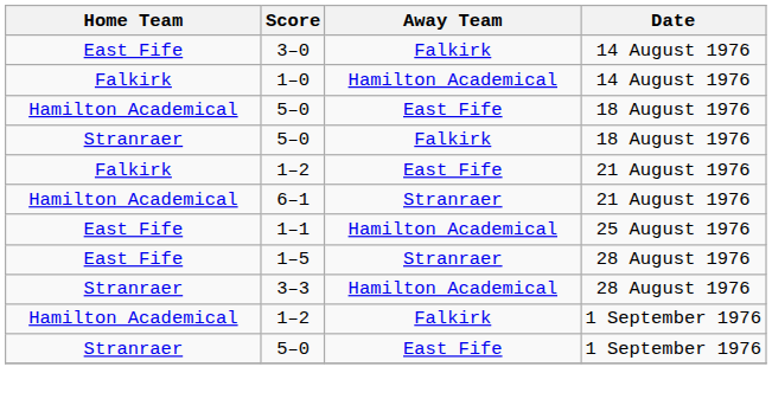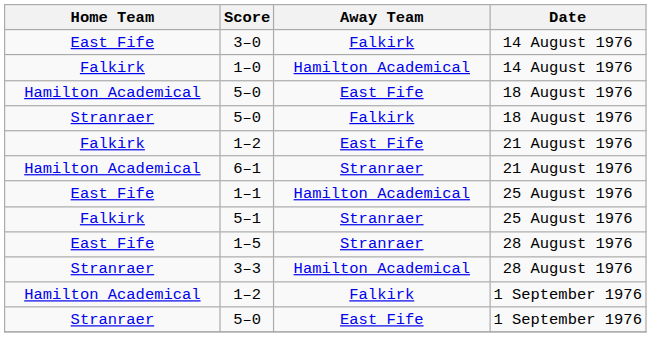 <table class="wikitable" style="text-align:center;">
 <tr>
 <th width=175>Home Team</th>
 <th width=20>Score</th>
 <th width=175>Away Team</th>
 <th width= 125>Date</th>
 </tr>
 <tr>
 <td><a href='#'>East Fife</a></td>
 <td>3–0</td>
 <td><a href='#'>Falkirk</a></td>
 <td>14 August 1976</td>
 </tr>
 <tr>
 <td><a href='#'>Falkirk</a></td>
 <td>1–0</td>
 <td><a href='#'>Hamilton Academical</a></td>
 <td>14 August 1976</td>
 </tr>
 <tr>
 <td><a href='#'>Hamilton Academical</a></td>
 <td>5–0</td>
 <td><a href='#'>East Fife</a></td>
 <td>18 August 1976</td>
 </tr>
 <tr>
 <td><a href='#'>Stranraer</a></td>
 <td>5–0</td>
 <td><a href='#'>Falkirk</a></td>
 <td>18 August 1976</td>
 </tr>
 <tr>
 <td><a href='#'>Falkirk</a></td>
 <td>1–2</td>
 <td><a href='#'>East Fife</a></td>
 <td>21 August 1976</td>
 </tr>
 <tr>
 <td><a href='#'>Hamilton Academical</a></td>
 <td>6–1</td>
 <td><a href='#'>Stranraer</a></td>
 <td>21 August 1976</td>
 </tr>
 <tr>
 <td><a href='#'>East Fife</a></td>
 <td>1–1</td>
 <td><a href='#'>Hamilton Academical</a></td>
 <td>25 August 1976</td>
 </tr>
 <tr>
+<td><a href='#'>Falkirk</a></td>
+<td>5–1</td>
+<td><a href='#'>Stranraer</a></td>
+<td>25 August 1976</td>
+</tr>
+<tr>
 <td><a href='#'>East Fife</a></td>
 <td>1–5</td>
 <td><a href='#'>Stranraer</a></td>
 <td>28 August 1976</td>
 </tr>
 <tr>
 <td><a href='#'>Stranraer</a></td>
 <td>3–3</td>
 <td><a href='#'>Hamilton Academical</a></td>
 <td>28 August 1976</td>
 </tr>
 <tr>
 <td><a href='#'>Hamilton Academical</a></td>
 <td>1–2</td>
 <td><a href='#'>Falkirk</a></td>
 <td>1 September 1976</td>
 </tr>
 <tr>
 <td><a href='#'>Stranraer</a></td>
 <td>5–0</td>
 <td><a href='#'>East Fife</a></td>
 <td>1 September 1976</td>
 </tr>
 <tr>
 </tr>
 </table>
